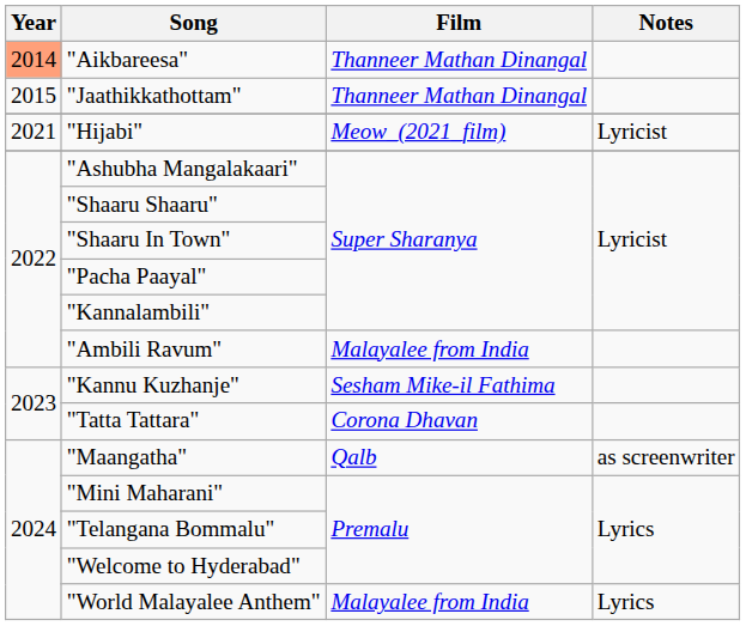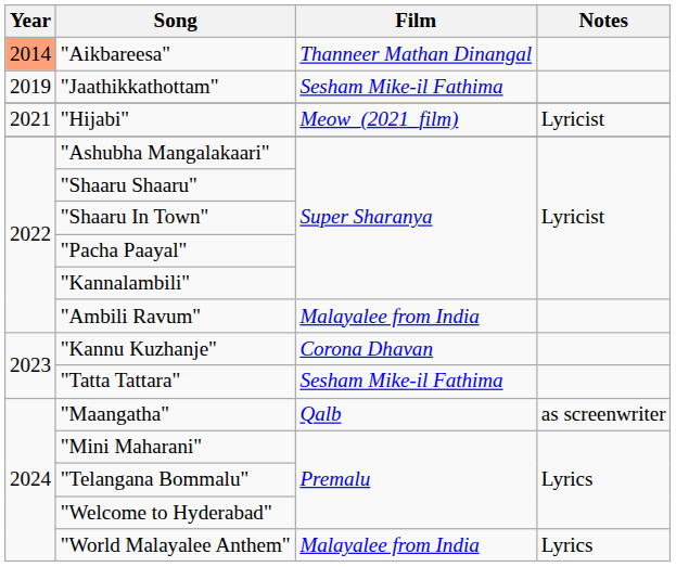 <table class="wikitable">
 <tr>
 <th>Year</th>
 <th>Song</th>
 <th>Film</th>
 <th>Notes</th>
 </tr>
 <tr>
 <td style="background: lightsalmon;">2014</td>
 <td>"Aikbareesa"</td>
 <td><em><a href='#'>Thanneer Mathan Dinangal</a></em></td>
 <td></td>
 </tr>
 <tr>
-<td>2015</td>
+<td>2019</td>
 <td>"Jaathikkathottam"</td>
-<td><em><a href='#'>Thanneer Mathan Dinangal</a></em></td>
+<td><em><a href='#'>Sesham Mike-il Fathima</a></em></td>
 <td></td>
 </tr>
 <tr>
 </tr>
 <tr>
 <td>2021</td>
 <td>"Hijabi"</td>
 <td><em><a href='#'>Meow_(2021_film)</a></em></td>
 <td>Lyricist</td>
 </tr>
 <tr>
 </tr>
 <tr>
 <td rowspan="6">2022</td>
 <td>"Ashubha Mangalakaari"</td>
 <td rowspan="5"><em><a href='#'>Super Sharanya</a></em></td>
 <td rowspan="5">Lyricist</td>
 </tr>
 <tr>
 <td>"Shaaru Shaaru"</td>
 </tr>
 <tr>
 <td>"Shaaru In Town"</td>
 </tr>
 <tr>
 <td>"Pacha Paayal"</td>
 </tr>
 <tr>
 <td>"Kannalambili"</td>
 </tr>
 <tr>
 <td>"Ambili Ravum"</td>
 <td><em><a href='#'>Malayalee from India</a></em></td>
 <td></td>
 </tr>
 <tr>
 <td rowspan="2">2023</td>
 <td>"Kannu Kuzhanje"</td>
-<td><em><a href='#'>Sesham Mike-il Fathima</a></em></td>
+<td><em><a href='#'>Corona Dhavan</a></em></td>
 <td></td>
 </tr>
 <tr>
 <td>"Tatta Tattara"</td>
-<td><em><a href='#'>Corona Dhavan</a></em></td>
+<td><em><a href='#'>Sesham Mike-il Fathima</a></em></td>
 <td></td>
 </tr>
 <tr>
 <td rowspan="5">2024</td>
 <td>"Maangatha"</td>
 <td><a href='#'><em>Qalb</em></a></td>
 <td>as screenwriter</td>
 </tr>
 <tr>
 <td>"Mini Maharani"</td>
 <td rowspan="3"><em><a href='#'>Premalu</a></em></td>
 <td rowspan="3">Lyrics</td>
 </tr>
 <tr>
 <td>"Telangana Bommalu"</td>
 </tr>
 <tr>
 <td>"Welcome to Hyderabad"</td>
 </tr>
 <tr>
 <td>"World Malayalee Anthem"</td>
 <td><em><a href='#'>Malayalee from India</a></em></td>
 <td>Lyrics</td>
 </tr>
 </table>
